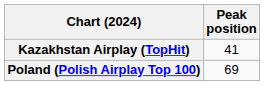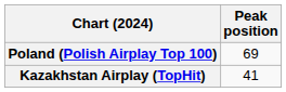 <table class="wikitable sortable plainrowheaders" style="text-align:center">
 <tr>
 <th scope="col">Chart (2024)</th>
 <th scope="col">Peak<br>position</th>
 </tr>
 <tr>
+<th scope="row">Poland (<a href='#'>Polish Airplay Top 100</a>)</th>
+<td>69</td>
+</tr>
+<tr>
 <th scope="row">Kazakhstan Airplay (<a href='#'>TopHit</a>)</th>
 <td>41</td>
 </tr>
-<tr>
-<th scope="row">Poland (<a href='#'>Polish Airplay Top 100</a>)</th>
-<td>69</td>
-</tr>
 </table>
